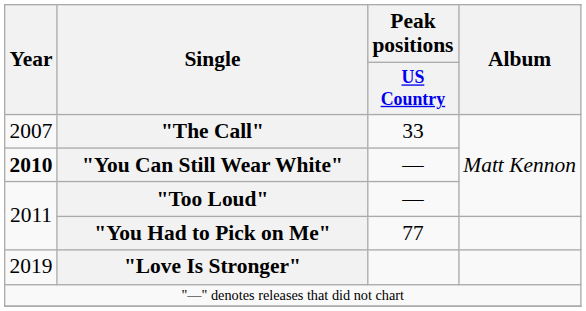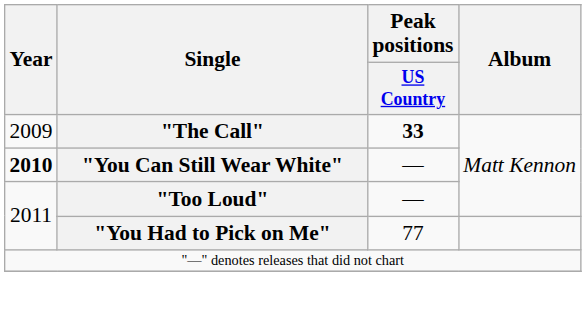 <table class="wikitable plainrowheaders" style="text-align:center;">
 <tr>
 <th rowspan="2">Year</th>
 <th rowspan="2" style="width:14em;">Single</th>
 <th colspan="1">Peak positions</th>
 <th rowspan="2">Album</th>
 </tr>
 <tr style="font-size:smaller;">
 <th width="60"><a href='#'>US Country</a><br></th>
 </tr>
 <tr>
-<td>2007</td>
+<td>2009</td>
 <th scope="row">"The Call"</th>
-<td>33</td>
+<td><strong>33</strong></td>
 <td align="center" rowspan="3"><em>Matt Kennon</em></td>
 </tr>
 <tr>
 <td><strong>2010</strong></td>
 <th scope="row">"You Can Still Wear White"</th>
 <td>—</td>
 </tr>
 <tr>
 <td rowspan="2">2011</td>
 <th scope="row">"Too Loud"</th>
 <td>—</td>
 </tr>
 <tr>
 <th scope="row">"You Had to Pick on Me"</th>
 <td>77</td>
 <td></td>
 </tr>
 <tr>
-<td>2019</td>
-<th scope="row">"Love Is Stronger"</th>
-<td></td>
-<td></td>
-</tr>
-<tr>
 <td colspan="4" style="font-size:8pt">"—" denotes releases that did not chart</td>
 </tr>
 <tr>
 </tr>
 </table>
